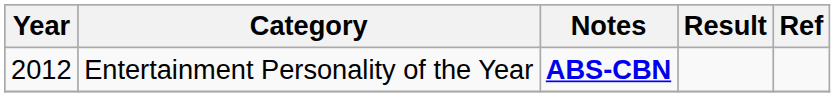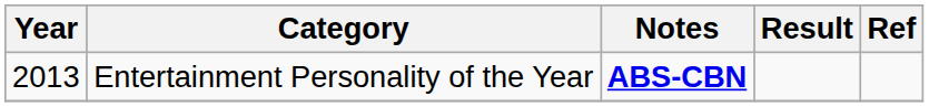 <table class="wikitable">
 <tr>
 <th>Year</th>
 <th>Category</th>
 <th>Notes</th>
 <th>Result</th>
 <th>Ref</th>
 </tr>
 <tr>
-<td>2012</td>
+<td>2013</td>
 <td>Entertainment Personality of the Year</td>
 <td><strong><a href='#'>ABS-CBN</a></strong></td>
 <td></td>
 <td></td>
 </tr>
 <tr>
 </tr>
 </table>
